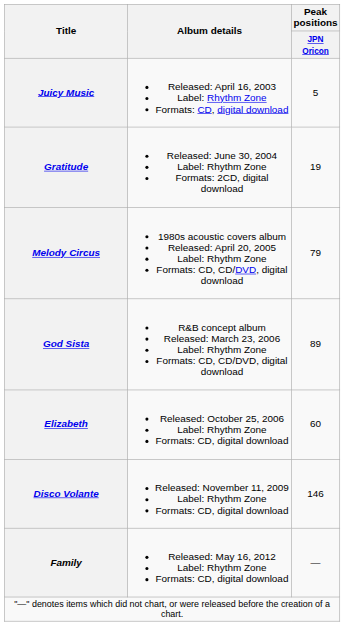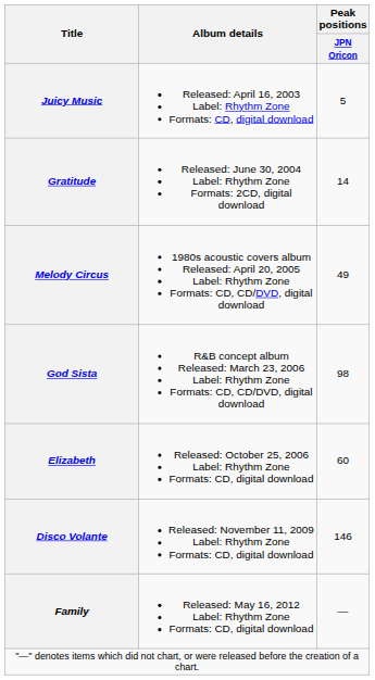 <table class="wikitable plainrowheaders" style="text-align:center;">
 <tr>
 <th style="width:12em;" rowspan="2">Title</th>
 <th style="width:16em;" rowspan="2">Album details</th>
 <th colspan="1">Peak positions</th>
 </tr>
 <tr>
 <th style="width:2.5em;"><small><a href='#'>JPN<br>Oricon</a></small><br></th>
 </tr>
 <tr>
 <th scope="row"><em><a href='#'>Juicy Music</a></em></th>
 <td><br><ul><li>Released: April 16, 2003</li><li>Label: <a href='#'>Rhythm Zone</a></li><li>Formats: <a href='#'>CD</a>, <a href='#'>digital download</a></li></ul></td>
 <td>5</td>
 </tr>
 <tr>
 <th scope="row"><em><a href='#'>Gratitude</a></em></th>
 <td><br><ul><li>Released: June 30, 2004</li><li>Label: Rhythm Zone</li><li>Formats: 2CD, digital download</li></ul></td>
-<td>19</td>
+<td>14</td>
 </tr>
 <tr>
 <th scope="row"><em><a href='#'>Melody Circus</a></em></th>
 <td><br><ul><li>1980s acoustic covers album</li><li>Released: April 20, 2005</li><li>Label: Rhythm Zone</li><li>Formats: CD, CD/<a href='#'>DVD</a>, digital download</li></ul></td>
-<td>79</td>
+<td>49</td>
 </tr>
 <tr>
 <th scope="row"><em><a href='#'>God Sista</a></em></th>
 <td><br><ul><li>R&B concept album</li><li>Released: March 23, 2006</li><li>Label: Rhythm Zone</li><li>Formats: CD, CD/DVD, digital download</li></ul></td>
-<td>89</td>
+<td>98</td>
 </tr>
 <tr>
 <th scope="row"><em><a href='#'>Elizabeth</a></em></th>
 <td><br><ul><li>Released: October 25, 2006</li><li>Label: Rhythm Zone</li><li>Formats: CD, digital download</li></ul></td>
 <td>60</td>
 </tr>
 <tr>
 <th scope="row"><em><a href='#'>Disco Volante</a></em></th>
 <td><br><ul><li>Released: November 11, 2009</li><li>Label: Rhythm Zone</li><li>Formats: CD, digital download</li></ul></td>
 <td>146</td>
 </tr>
 <tr>
 <th scope="row"><em>Family</em></th>
 <td><br><ul><li>Released: May 16, 2012</li><li>Label: Rhythm Zone</li><li>Formats: CD, digital download</li></ul></td>
 <td>—</td>
 </tr>
 <tr>
 <td colspan="12" align="center" style="font-size:90%;">"—" denotes items which did not chart, or were released before the creation of a chart.</td>
 </tr>
 </table>
